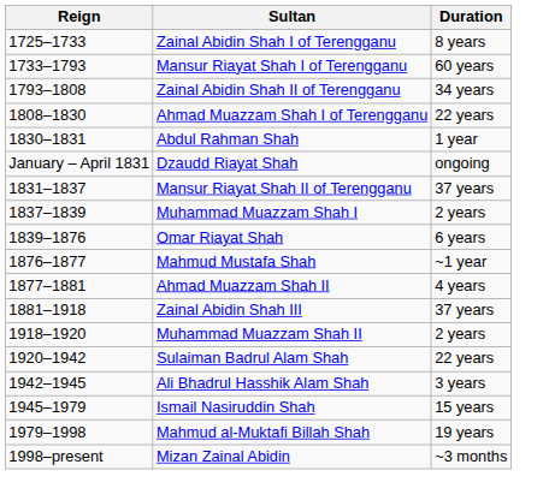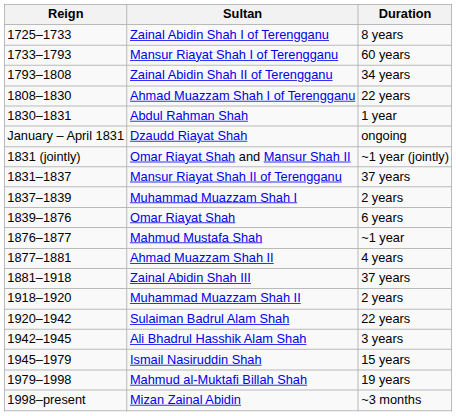 <table class="wikitable">
 <tr>
 <th>Reign</th>
 <th>Sultan</th>
 <th>Duration</th>
 </tr>
 <tr>
 <td>1725–1733</td>
 <td><a href='#'>Zainal Abidin Shah I of Terengganu</a></td>
 <td>8 years</td>
 </tr>
 <tr>
 <td>1733–1793</td>
 <td><a href='#'>Mansur Riayat Shah I of Terengganu</a></td>
 <td>60 years</td>
 </tr>
 <tr>
 <td>1793–1808</td>
 <td><a href='#'>Zainal Abidin Shah II of Terengganu</a></td>
 <td>34 years</td>
 </tr>
 <tr>
 <td>1808–1830</td>
 <td><a href='#'>Ahmad Muazzam Shah I of Terengganu</a></td>
 <td>22 years</td>
 </tr>
 <tr>
 <td>1830–1831</td>
 <td><a href='#'>Abdul Rahman Shah</a></td>
 <td>1 year</td>
 </tr>
 <tr>
 <td>January – April 1831</td>
 <td><a href='#'>Dzaudd Riayat Shah</a></td>
 <td>ongoing</td>
+</tr>
+<tr>
+<td>1831 (jointly)</td>
+<td><a href='#'>Omar Riayat Shah</a> and <a href='#'>Mansur Shah II</a></td>
+<td>~1 year (jointly)</td>
 </tr>
 <tr>
 <td>1831–1837</td>
 <td><a href='#'>Mansur Riayat Shah II of Terengganu</a></td>
 <td>37 years</td>
 </tr>
 <tr>
 <td>1837–1839</td>
 <td><a href='#'>Muhammad Muazzam Shah I</a></td>
 <td>2 years</td>
 </tr>
 <tr>
 <td>1839–1876</td>
 <td><a href='#'>Omar Riayat Shah</a></td>
 <td>6 years</td>
 </tr>
 <tr>
 <td>1876–1877</td>
 <td><a href='#'>Mahmud Mustafa Shah</a></td>
 <td>~1 year</td>
 </tr>
 <tr>
 <td>1877–1881</td>
 <td><a href='#'>Ahmad Muazzam Shah II</a></td>
 <td>4 years</td>
 </tr>
 <tr>
 <td>1881–1918</td>
 <td><a href='#'>Zainal Abidin Shah III</a></td>
 <td>37 years</td>
 </tr>
 <tr>
 <td>1918–1920</td>
 <td><a href='#'>Muhammad Muazzam Shah II</a></td>
 <td>2 years</td>
 </tr>
 <tr>
 <td>1920–1942</td>
 <td><a href='#'>Sulaiman Badrul Alam Shah</a></td>
 <td>22 years</td>
 </tr>
 <tr>
 <td>1942–1945</td>
 <td><a href='#'>Ali Bhadrul Hasshik Alam Shah</a></td>
 <td>3 years</td>
 </tr>
 <tr>
 <td>1945–1979</td>
 <td><a href='#'>Ismail Nasiruddin Shah</a></td>
 <td>15 years</td>
 </tr>
 <tr>
 <td>1979–1998</td>
 <td><a href='#'>Mahmud al-Muktafi Billah Shah</a></td>
 <td>19 years</td>
 </tr>
 <tr>
 <td>1998–present</td>
 <td><a href='#'>Mizan Zainal Abidin</a></td>
 <td>~3 months</td>
 </tr>
 </table>
